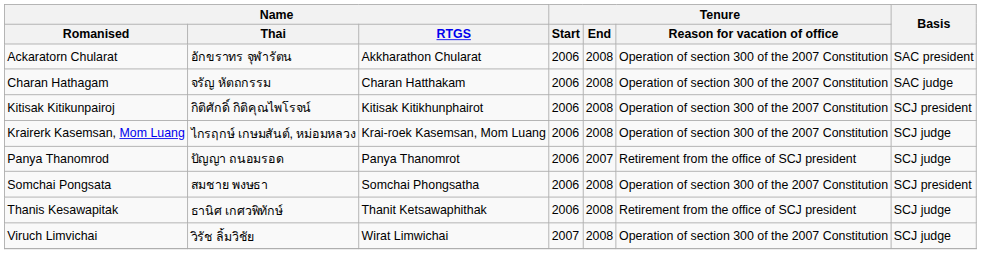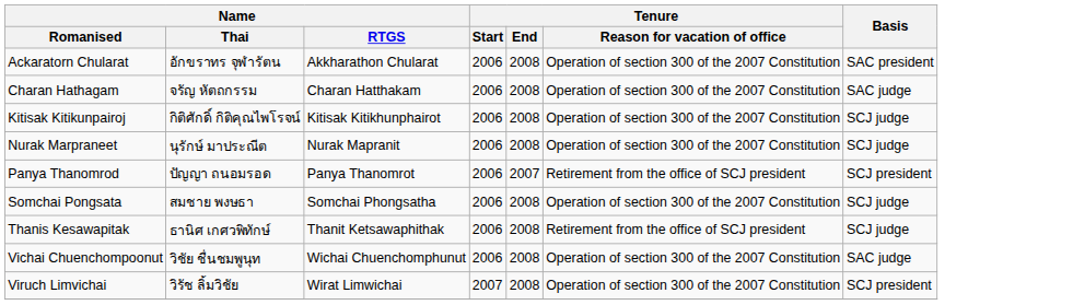 <table class="wikitable sortable" style="text-align:left; font-size:90%">
 <tr>
 <th colspan=3>Name</th>
 <th colspan=3>Tenure</th>
 <th rowspan=2>Basis</th>
 </tr>
 <tr>
 <th>Romanised</th>
 <th>Thai</th>
 <th><a href='#'>RTGS</a></th>
 <th>Start</th>
 <th>End</th>
 <th>Reason for vacation of office</th>
 </tr>
 <tr>
 <td>Ackaratorn Chularat</td>
 <td>อักขราทร จุฬารัตน</td>
 <td>Akkharathon Chularat</td>
 <td>2006</td>
 <td>2008</td>
 <td>Operation of section 300 of the 2007 Constitution</td>
 <td>SAC president</td>
 </tr>
 <tr>
 <td>Charan Hathagam</td>
 <td>จรัญ หัตถกรรม</td>
 <td>Charan Hatthakam</td>
 <td>2006</td>
 <td>2008</td>
 <td>Operation of section 300 of the 2007 Constitution</td>
 <td>SAC judge</td>
 </tr>
 <tr>
 <td>Kitisak Kitikunpairoj</td>
 <td>กิติศักดิ์ กิติคุณไพโรจน์</td>
 <td>Kitisak Kitikhunphairot</td>
 <td>2006</td>
 <td>2008</td>
 <td>Operation of section 300 of the 2007 Constitution</td>
-<td>SCJ president</td>
+<td>SCJ judge</td>
 </tr>
 <tr>
-<td>Krairerk Kasemsan, <a href='#'>Mom Luang</a></td>
-<td>ไกรฤกษ์ เกษมสันต์, หม่อมหลวง</td>
-<td>Krai-roek Kasemsan, Mom Luang</td>
+<td>Nurak Marpraneet</td>
+<td>นุรักษ์ มาประณีต</td>
+<td>Nurak Mapranit</td>
 <td>2006</td>
 <td>2008</td>
 <td>Operation of section 300 of the 2007 Constitution</td>
 <td>SCJ judge</td>
 </tr>
 <tr>
 <td>Panya Thanomrod</td>
 <td>ปัญญา ถนอมรอด</td>
 <td>Panya Thanomrot</td>
 <td>2006</td>
 <td>2007</td>
 <td>Retirement from the office of SCJ president</td>
-<td>SCJ judge</td>
+<td>SCJ president</td>
 </tr>
 <tr>
 <td>Somchai Pongsata</td>
 <td>สมชาย พงษธา</td>
 <td>Somchai Phongsatha</td>
 <td>2006</td>
 <td>2008</td>
 <td>Operation of section 300 of the 2007 Constitution</td>
-<td>SCJ president</td>
+<td>SCJ judge</td>
 </tr>
 <tr>
 <td>Thanis Kesawapitak</td>
 <td>ธานิศ เกศวพิทักษ์</td>
 <td>Thanit Ketsawaphithak</td>
 <td>2006</td>
 <td>2008</td>
 <td>Retirement from the office of SCJ president</td>
 <td>SCJ judge</td>
 </tr>
 <tr>
+<td>Vichai Chuenchompoonut</td>
+<td>วิชัย ชื่นชมพูนุท</td>
+<td>Wichai Chuenchomphunut</td>
+<td>2006</td>
+<td>2008</td>
+<td>Operation of section 300 of the 2007 Constitution</td>
+<td>SAC judge</td>
+</tr>
+<tr>
 <td>Viruch Limvichai</td>
 <td>วิรัช ลิ้มวิชัย</td>
 <td>Wirat Limwichai</td>
 <td>2007</td>
 <td>2008</td>
 <td>Operation of section 300 of the 2007 Constitution</td>
-<td>SCJ judge</td>
+<td>SCJ president</td>
 </tr>
 <tr>
 </tr>
 </table>
